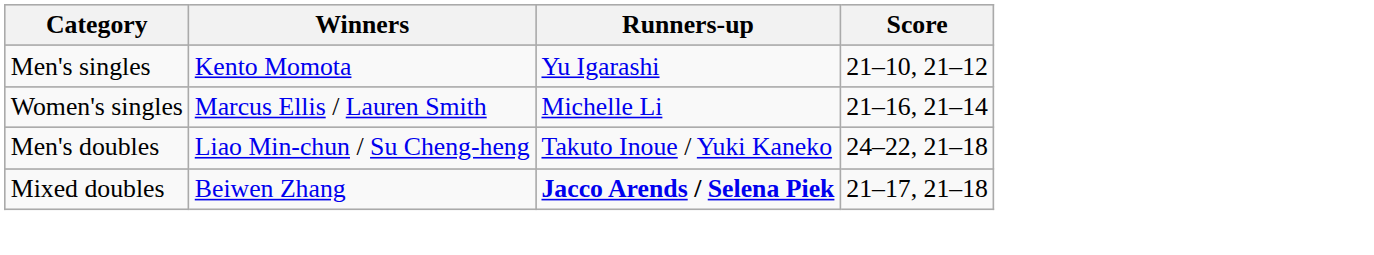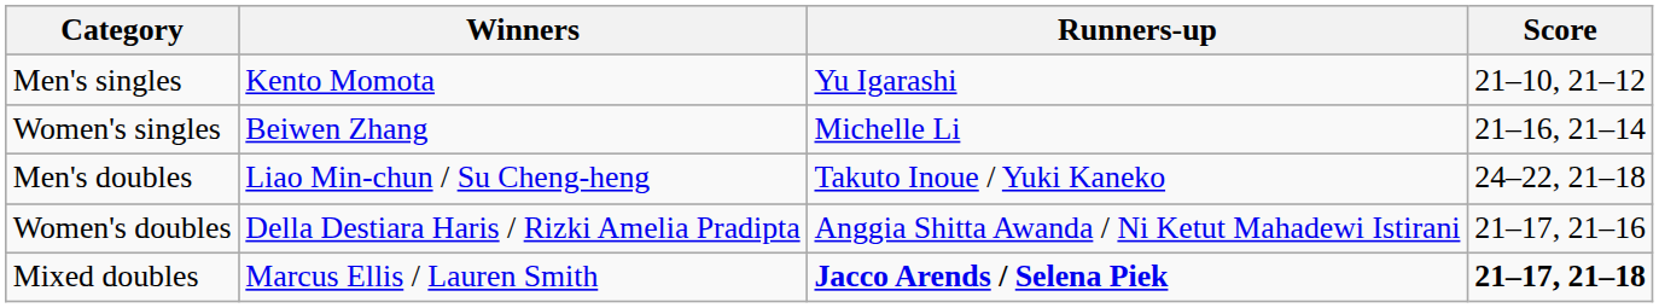 <table class=wikitable style="white-space:nowrap;">
 <tr>
 <th>Category</th>
 <th>Winners</th>
 <th>Runners-up</th>
 <th>Score</th>
 </tr>
 <tr>
 <td>Men's singles</td>
 <td> <a href='#'>Kento Momota</a></td>
 <td> <a href='#'>Yu Igarashi</a></td>
 <td>21–10, 21–12</td>
 </tr>
 <tr>
 <td>Women's singles</td>
-<td> <a href='#'>Marcus Ellis</a> / <a href='#'>Lauren Smith</a></td>
+<td> <a href='#'>Beiwen Zhang</a></td>
 <td> <a href='#'>Michelle Li</a></td>
 <td>21–16, 21–14</td>
 </tr>
 <tr>
 <td>Men's doubles</td>
 <td> <a href='#'>Liao Min-chun</a> / <a href='#'>Su Cheng-heng</a></td>
 <td> <a href='#'>Takuto Inoue</a> / <a href='#'>Yuki Kaneko</a></td>
 <td>24–22, 21–18</td>
 </tr>
 <tr>
+<td>Women's doubles</td>
+<td> <a href='#'>Della Destiara Haris</a> / <a href='#'>Rizki Amelia Pradipta</a></td>
+<td> <a href='#'>Anggia Shitta Awanda</a> / <a href='#'>Ni Ketut Mahadewi Istirani</a></td>
+<td>21–17, 21–16</td>
+</tr>
+<tr>
 <td>Mixed doubles</td>
-<td> <a href='#'>Beiwen Zhang</a></td>
+<td> <a href='#'>Marcus Ellis</a> / <a href='#'>Lauren Smith</a></td>
 <td><strong> <a href='#'>Jacco Arends</a> / <a href='#'>Selena Piek</a></strong></td>
-<td>21–17, 21–18</td>
+<td><strong>21–17, 21–18</strong></td>
 </tr>
 </table>
